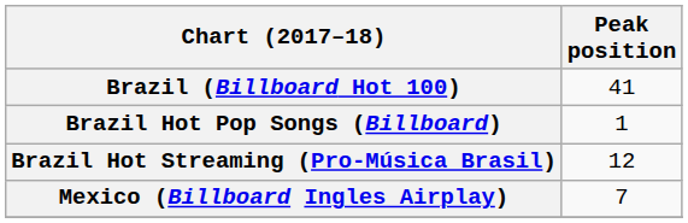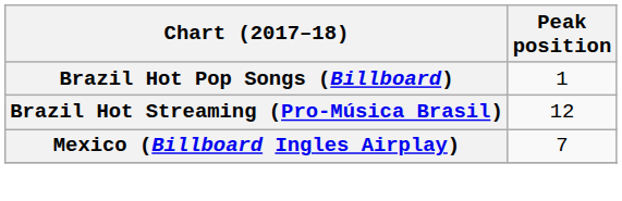 <table class="wikitable sortable plainrowheaders" style="text-align:center">
 <tr>
 <th scope="col">Chart (2017–18)</th>
 <th scope="col">Peak<br>position</th>
-</tr>
-<tr>
-<th scope="row">Brazil (<a href='#'><em>Billboard</em> Hot 100</a>)</th>
-<td>41</td>
 </tr>
 <tr>
 <th scope="row">Brazil Hot Pop Songs (<em><a href='#'>Billboard</a></em>)</th>
 <td>1</td>
 </tr>
 <tr>
 <th scope="row">Brazil Hot Streaming (<a href='#'>Pro-Música Brasil</a>)</th>
 <td>12</td>
 </tr>
 <tr>
 <th scope="row">Mexico (<em><a href='#'>Billboard</a></em> <a href='#'>Ingles Airplay</a>)</th>
 <td>7</td>
 </tr>
 <tr>
 </tr>
 <tr>
 </tr>
 </table>
